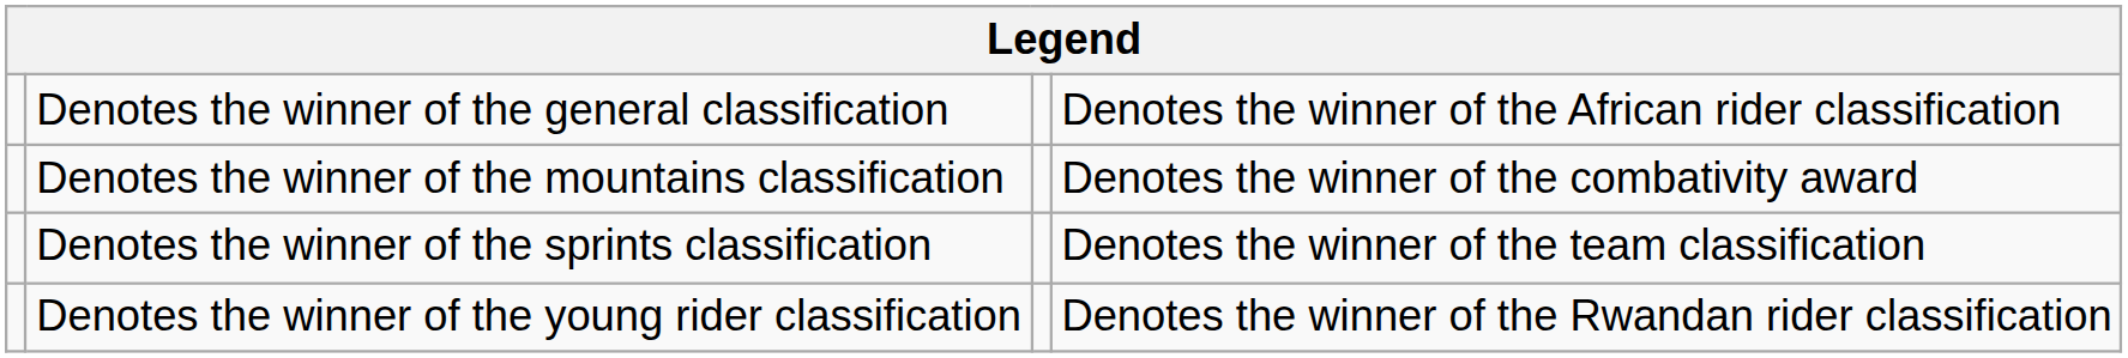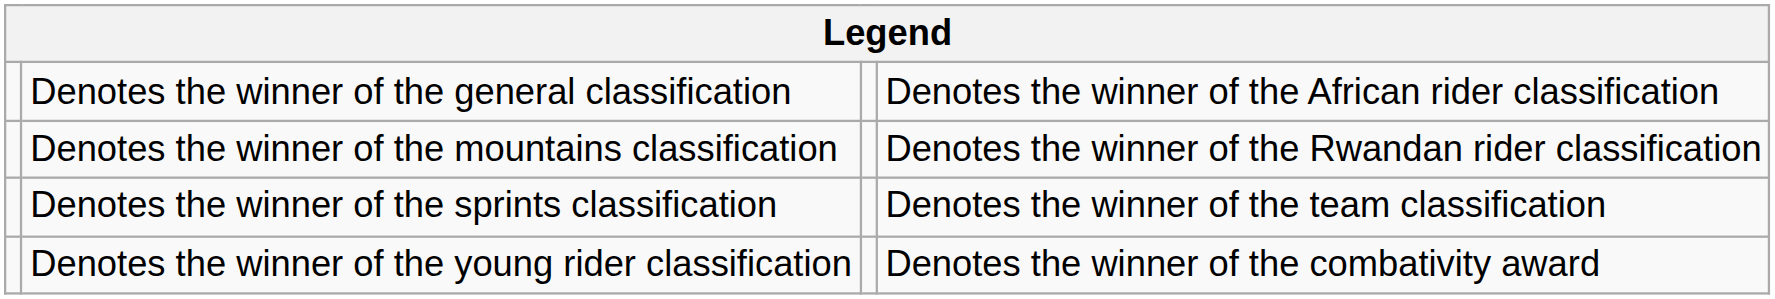 <table class="wikitable">
 <tr>
 <th colspan="6">Legend</th>
 </tr>
 <tr>
 <td></td>
 <td>Denotes the winner of the general classification</td>
 <td></td>
 <td>Denotes the winner of the African rider classification</td>
 </tr>
 <tr>
 <td></td>
 <td>Denotes the winner of the mountains classification</td>
 <td></td>
-<td>Denotes the winner of the combativity award</td>
+<td>Denotes the winner of the Rwandan rider classification</td>
 </tr>
 <tr>
 <td></td>
 <td>Denotes the winner of the sprints classification</td>
 <td></td>
 <td>Denotes the winner of the team classification</td>
 </tr>
 <tr>
 <td></td>
 <td>Denotes the winner of the young rider classification</td>
 <td></td>
-<td>Denotes the winner of the Rwandan rider classification</td>
+<td>Denotes the winner of the combativity award</td>
 </tr>
 </table>
